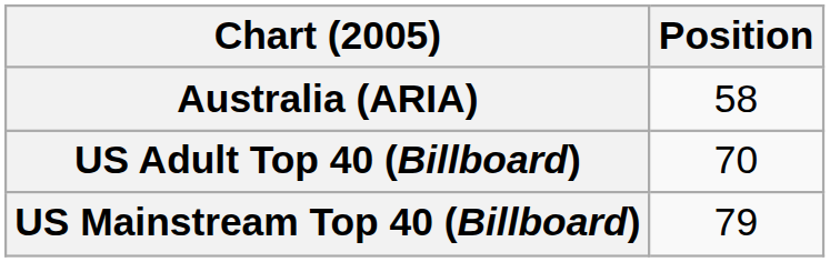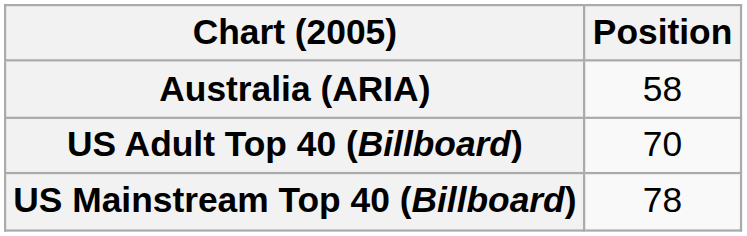 <table class="wikitable sortable plainrowheaders" style="text-align:center">
 <tr>
 <th>Chart (2005)</th>
 <th>Position</th>
 </tr>
 <tr>
 <th scope="row">Australia (ARIA)</th>
 <td>58</td>
 </tr>
 <tr>
 <th scope="row">US Adult Top 40 (<em>Billboard</em>)</th>
 <td>70</td>
 </tr>
 <tr>
 <th scope="row">US Mainstream Top 40 (<em>Billboard</em>)</th>
-<td>79</td>
+<td>78</td>
 </tr>
 </table>
